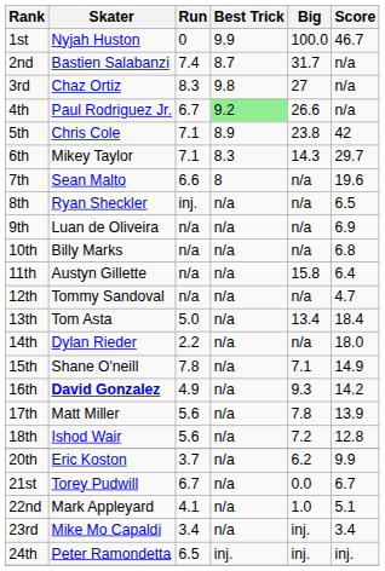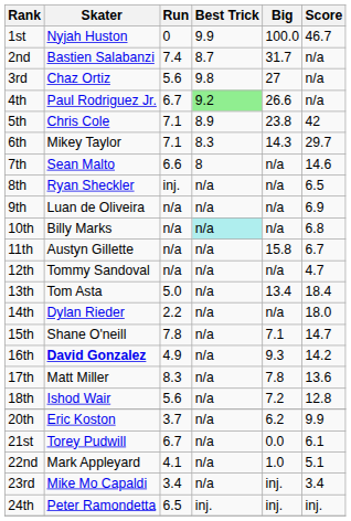 <table class="wikitable">
 <tr>
 <th>Rank</th>
 <th>Skater</th>
 <th>Run</th>
 <th>Best Trick</th>
 <th>Big</th>
 <th>Score</th>
 </tr>
 <tr>
 <td>1st</td>
 <td><a href='#'>Nyjah Huston</a></td>
 <td>0</td>
 <td>9.9</td>
 <td>100.0</td>
 <td>46.7</td>
 </tr>
 <tr>
 <td>2nd</td>
 <td><a href='#'>Bastien Salabanzi</a></td>
 <td>7.4</td>
 <td>8.7</td>
 <td>31.7</td>
 <td>n/a</td>
 </tr>
 <tr>
 <td>3rd</td>
 <td><a href='#'>Chaz Ortiz</a></td>
-<td>8.3</td>
+<td>5.6</td>
 <td>9.8</td>
 <td>27</td>
 <td>n/a</td>
 </tr>
 <tr>
 <td>4th</td>
 <td><a href='#'>Paul Rodriguez Jr.</a></td>
 <td>6.7</td>
 <td style="background: lightgreen;">9.2</td>
 <td>26.6</td>
 <td>n/a</td>
 </tr>
 <tr>
 <td>5th</td>
 <td><a href='#'>Chris Cole</a></td>
 <td>7.1</td>
 <td>8.9</td>
 <td>23.8</td>
 <td>42</td>
 </tr>
 <tr>
 <td>6th</td>
 <td>Mikey Taylor</td>
 <td>7.1</td>
 <td>8.3</td>
 <td>14.3</td>
 <td>29.7</td>
 </tr>
 <tr>
 <td>7th</td>
 <td><a href='#'>Sean Malto</a></td>
 <td>6.6</td>
 <td>8</td>
 <td>n/a</td>
-<td>19.6</td>
+<td>14.6</td>
 </tr>
 <tr>
 <td>8th</td>
 <td><a href='#'>Ryan Sheckler</a></td>
 <td>inj.</td>
 <td>n/a</td>
 <td>n/a</td>
 <td>6.5</td>
 </tr>
 <tr>
 <td>9th</td>
 <td>Luan de Oliveira</td>
 <td>n/a</td>
 <td>n/a</td>
 <td>n/a</td>
 <td>6.9</td>
 </tr>
 <tr>
 <td>10th</td>
 <td>Billy Marks</td>
 <td>n/a</td>
-<td>n/a</td>
+<td style="background: paleturquoise;">n/a</td>
 <td>n/a</td>
 <td>6.8</td>
 </tr>
 <tr>
 <td>11th</td>
 <td>Austyn Gillette</td>
 <td>n/a</td>
 <td>n/a</td>
 <td>15.8</td>
-<td>6.4</td>
+<td>6.7</td>
 </tr>
 <tr>
 <td>12th</td>
 <td>Tommy Sandoval</td>
 <td>n/a</td>
 <td>n/a</td>
 <td>n/a</td>
 <td>4.7</td>
 </tr>
 <tr>
 <td>13th</td>
 <td>Tom Asta</td>
 <td>5.0</td>
 <td>n/a</td>
 <td>13.4</td>
 <td>18.4</td>
 </tr>
 <tr>
 <td>14th</td>
 <td><a href='#'>Dylan Rieder</a></td>
 <td>2.2</td>
 <td>n/a</td>
 <td>n/a</td>
 <td>18.0</td>
 </tr>
 <tr>
 <td>15th</td>
 <td>Shane O'neill</td>
 <td>7.8</td>
 <td>n/a</td>
 <td>7.1</td>
-<td>14.9</td>
+<td>14.7</td>
 </tr>
 <tr>
 <td>16th</td>
 <td><strong><a href='#'>David Gonzalez</a></strong></td>
 <td>4.9</td>
 <td>n/a</td>
 <td>9.3</td>
 <td>14.2</td>
 </tr>
 <tr>
 <td>17th</td>
 <td>Matt Miller</td>
-<td>5.6</td>
+<td>8.3</td>
 <td>n/a</td>
 <td>7.8</td>
-<td>13.9</td>
+<td>13.6</td>
 </tr>
 <tr>
 <td>18th</td>
 <td><a href='#'>Ishod Wair</a></td>
 <td>5.6</td>
 <td>n/a</td>
 <td>7.2</td>
 <td>12.8</td>
 </tr>
 <tr>
 </tr>
 <tr 19th || >
 </tr>
 <tr>
 <td>20th</td>
 <td><a href='#'>Eric Koston</a></td>
 <td>3.7</td>
 <td>n/a</td>
 <td>6.2</td>
 <td>9.9</td>
 </tr>
 <tr>
 <td>21st</td>
 <td><a href='#'>Torey Pudwill</a></td>
 <td>6.7</td>
 <td>n/a</td>
 <td>0.0</td>
-<td>6.7</td>
+<td>6.1</td>
 </tr>
 <tr>
 <td>22nd</td>
 <td>Mark Appleyard</td>
 <td>4.1</td>
 <td>n/a</td>
 <td>1.0</td>
 <td>5.1</td>
 </tr>
 <tr>
 <td>23rd</td>
 <td><a href='#'>Mike Mo Capaldi</a></td>
 <td>3.4</td>
 <td>n/a</td>
 <td>inj.</td>
 <td>3.4</td>
 </tr>
 <tr>
 <td>24th</td>
 <td><a href='#'>Peter Ramondetta</a></td>
 <td>6.5</td>
 <td>inj.</td>
 <td>inj.</td>
 <td>inj.</td>
 </tr>
 <tr>
 </tr>
 </table>
